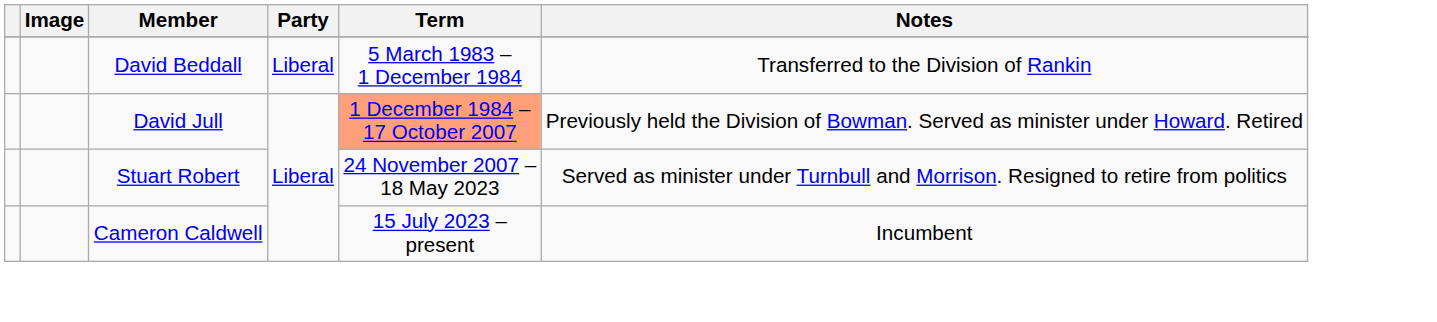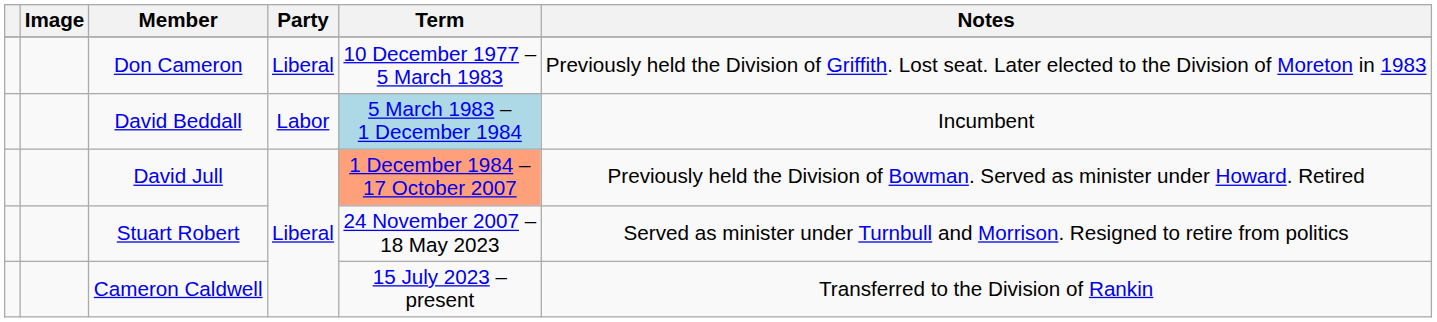 <table class=wikitable style="text-align:center">
 <tr>
 <th></th>
 <th>Image</th>
 <th>Member</th>
 <th>Party</th>
 <th>Term</th>
 <th>Notes</th>
 </tr>
 <tr>
 </tr>
 <tr>
 <td> </td>
 <td></td>
+<td><a href='#'>Don Cameron</a><br></td>
+<td><a href='#'>Liberal</a></td>
+<td nowrap><a href='#'>10 December 1977</a> –<br><a href='#'>5 March 1983</a></td>
+<td>Previously held the Division of <a href='#'>Griffith</a>. Lost seat. Later elected to the Division of <a href='#'>Moreton</a> in <a href='#'>1983</a></td>
+</tr>
+<tr>
+<td> </td>
+<td></td>
 <td><a href='#'>David Beddall</a><br></td>
-<td><a href='#'>Liberal</a></td>
-<td nowrap><a href='#'>5 March 1983</a> –<br><a href='#'>1 December 1984</a></td>
-<td>Transferred to the Division of <a href='#'>Rankin</a></td>
+<td><a href='#'>Labor</a></td>
+<td nowrap style="background: lightblue;"><a href='#'>5 March 1983</a> –<br><a href='#'>1 December 1984</a></td>
+<td>Incumbent</td>
 </tr>
 <tr>
 <td> </td>
 <td></td>
 <td><a href='#'>David Jull</a><br></td>
 <td rowspan="3"><a href='#'>Liberal</a></td>
 <td nowrap style="background: lightsalmon;"><a href='#'>1 December 1984</a> –<br><a href='#'>17 October 2007</a></td>
 <td>Previously held the Division of <a href='#'>Bowman</a>. Served as minister under <a href='#'>Howard</a>. Retired</td>
 </tr>
 <tr>
 <td> </td>
 <td></td>
 <td><a href='#'>Stuart Robert</a><br></td>
 <td nowrap><a href='#'>24 November 2007</a> –<br>18 May 2023</td>
 <td>Served as minister under <a href='#'>Turnbull</a> and <a href='#'>Morrison</a>. Resigned to retire from politics</td>
 </tr>
 <tr>
 <td> </td>
 <td></td>
 <td><a href='#'>Cameron Caldwell</a><br></td>
 <td nowrap><a href='#'>15 July 2023</a> –<br>present</td>
-<td>Incumbent</td>
+<td>Transferred to the Division of <a href='#'>Rankin</a></td>
 </tr>
 </table>
